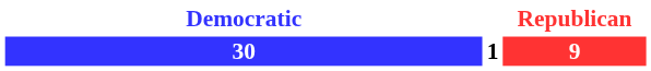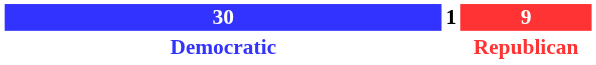 <table style="width:50%">
 <tr>
 <td colspan="3" scope="row" style="text-align:center"></td>
+</tr>
+<tr>
+<td scope="row" style="background:#33F; width:75%; text-align:center; color:white"><strong>30</strong></td>
+<td style="background:#FFF; width:0.5%; text-align:center; color:black"><strong>1</strong></td>
+<td style="background:#F33; width:22.5%; text-align:center; color:white"><strong>9</strong></td>
 </tr>
 <tr>
 <td scope="row" style="text-align:center; color:#33F"><strong>Democratic</strong></td>
 <td style="text-align:center; color:#F33"></td>
 <td style="text-align:center; color:#F33"><strong>Republican</strong></td>
 </tr>
-<tr>
-<td scope="row" style="background:#33F; width:75%; text-align:center; color:white"><strong>30</strong></td>
-<td style="background:#FFF; width:0.5%; text-align:center; color:black"><strong>1</strong></td>
-<td style="background:#F33; width:22.5%; text-align:center; color:white"><strong>9</strong></td>
-</tr>
 </table>
